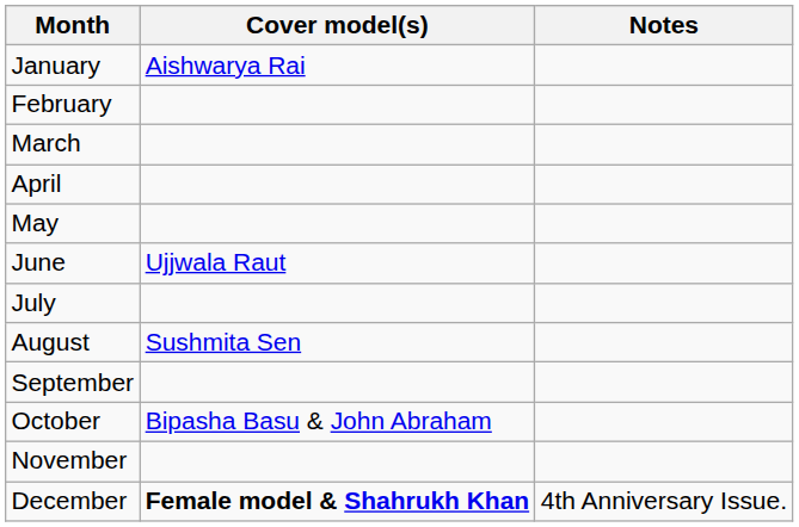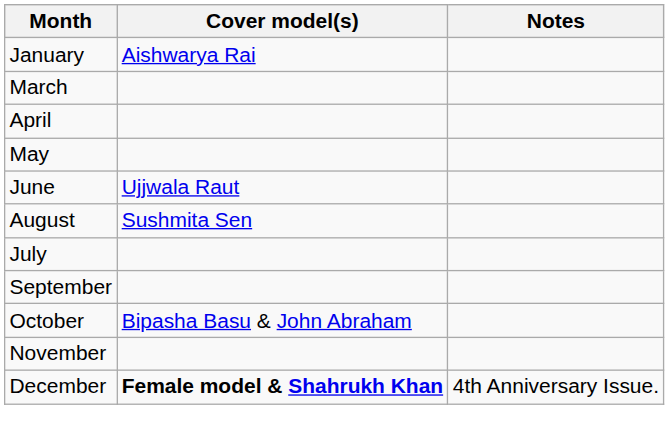 <table class="wikitable">
 <tr style="background:#ccc; text-align:center;">
 <th>Month</th>
 <th>Cover model(s)</th>
 <th>Notes</th>
 </tr>
 <tr>
 <td>January</td>
 <td><a href='#'>Aishwarya Rai</a></td>
-<td></td>
-</tr>
-<tr>
-<td>February</td>
-<td></td>
 <td></td>
 </tr>
 <tr>
 <td>March</td>
 <td></td>
 <td></td>
 </tr>
 <tr>
 <td>April</td>
 <td></td>
 <td></td>
 </tr>
 <tr>
 <td>May</td>
 <td></td>
 <td></td>
 </tr>
 <tr>
 <td>June</td>
 <td><a href='#'>Ujjwala Raut</a></td>
 <td></td>
 </tr>
 <tr>
-<td>July</td>
-<td></td>
+<td>August</td>
+<td><a href='#'>Sushmita Sen</a></td>
 <td></td>
 </tr>
 <tr>
-<td>August</td>
-<td><a href='#'>Sushmita Sen</a></td>
+<td>July</td>
+<td></td>
 <td></td>
 </tr>
 <tr>
 <td>September</td>
 <td></td>
 <td></td>
 </tr>
 <tr>
 <td>October</td>
 <td><a href='#'>Bipasha Basu</a> &  <a href='#'>John Abraham</a></td>
 <td></td>
 </tr>
 <tr>
 <td>November</td>
 <td></td>
 <td></td>
 </tr>
 <tr>
 <td>December</td>
 <td><strong>Female model &  <a href='#'>Shahrukh Khan</a></strong></td>
 <td>4th Anniversary Issue.</td>
 </tr>
 </table>
